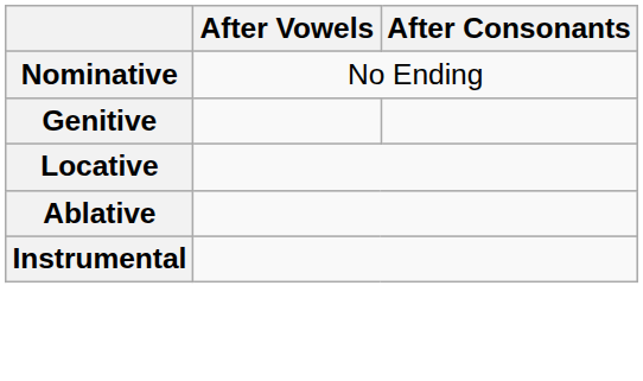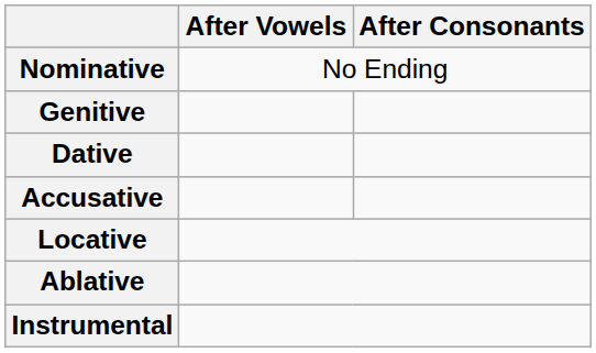 <table class="wikitable" style="text-align:center;">
 <tr>
 <th></th>
 <th>After Vowels</th>
 <th>After Consonants</th>
 </tr>
 <tr>
 <th>Nominative</th>
 <td colspan="2">No Ending</td>
 </tr>
 <tr>
 <th>Genitive</th>
 <td></td>
 <td></td>
 </tr>
 <tr>
+<th>Dative</th>
+<td></td>
+<td></td>
+</tr>
+<tr>
+<th>Accusative</th>
+<td></td>
+<td></td>
+</tr>
+<tr>
 <th>Locative</th>
 <td colspan="2"></td>
 </tr>
 <tr>
 <th>Ablative</th>
 <td colspan="2"></td>
 </tr>
 <tr>
 <th>Instrumental</th>
 <td colspan="2"></td>
 </tr>
 </table>
